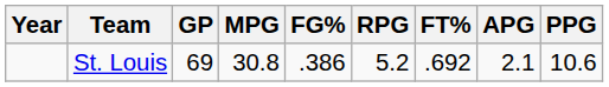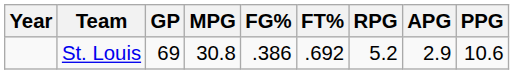 <table class="wikitable sortable" style="font-size:95%; text-align:right;">
 <tr>
 <th>Year</th>
 <th>Team</th>
 <th>GP</th>
 <th>MPG</th>
 <th>FG%</th>
+<th>FT%</th>
 <th>RPG</th>
-<th>FT%</th>
 <th>APG</th>
 <th>PPG</th>
 </tr>
 <tr>
 <td style="text-align:left;"></td>
 <td style="text-align:left;"><a href='#'>St. Louis</a></td>
 <td>69</td>
 <td>30.8</td>
 <td>.386</td>
+<td>.692</td>
 <td>5.2</td>
-<td>.692</td>
-<td>2.1</td>
+<td>2.9</td>
 <td>10.6</td>
 </tr>
 </table>
